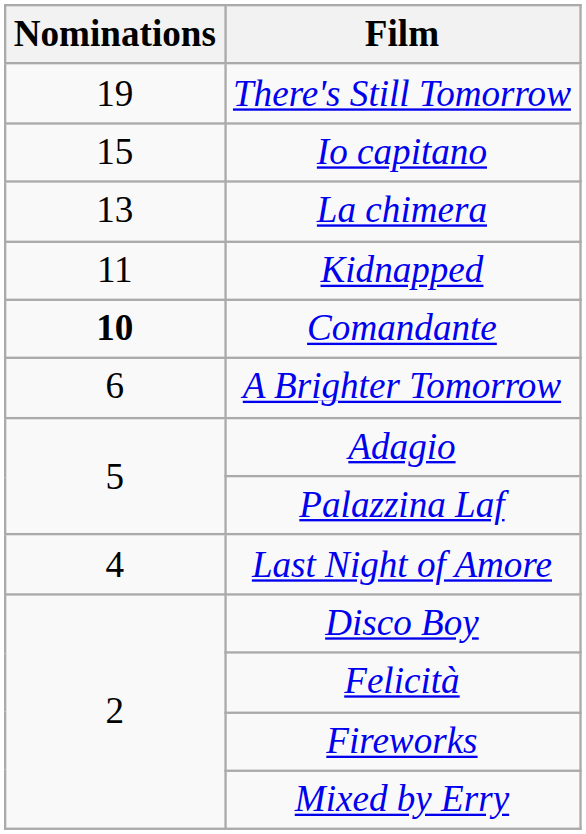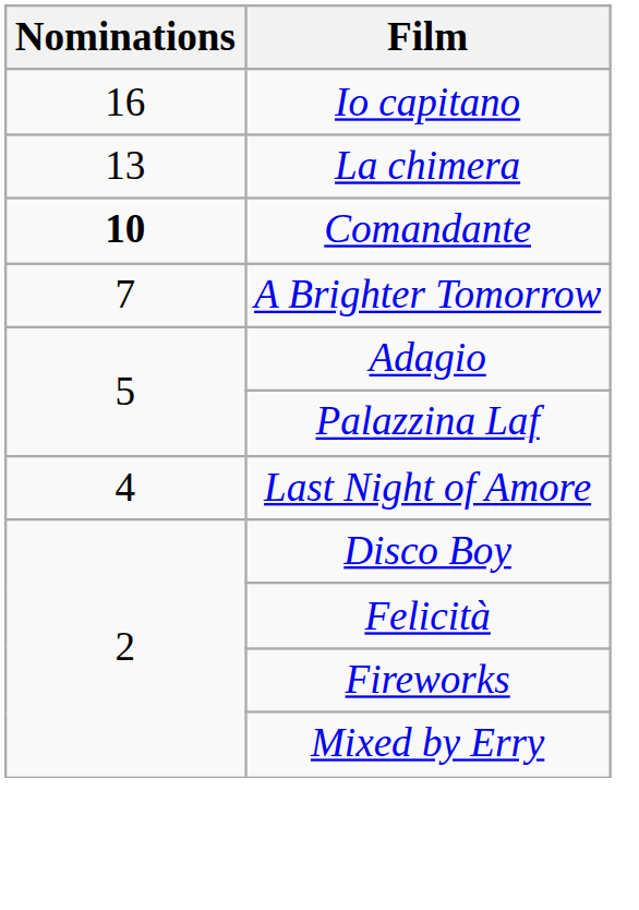 <table class="wikitable plainrowheaders" rowspan=2 style="text-align: center;" border="2" background: #f6e39c;>
 <tr>
 <th scope="col" style="width:55px;">Nominations</th>
 <th scope="col" style="text-align:center;">Film</th>
 </tr>
 <tr>
-<td>19</td>
-<td><em><a href='#'>There's Still Tomorrow</a></em></td>
-</tr>
-<tr>
-<td>15</td>
+<td>16</td>
 <td><em><a href='#'>Io capitano</a></em></td>
 </tr>
 <tr>
 <td>13</td>
 <td><em><a href='#'>La chimera</a></em></td>
 </tr>
 <tr>
-<td>11</td>
-<td><em><a href='#'>Kidnapped</a></em></td>
-</tr>
-<tr>
 <td><strong>10</strong></td>
 <td><em><a href='#'>Comandante</a></em></td>
 </tr>
 <tr>
-<td>6</td>
+<td>7</td>
 <td><em><a href='#'>A Brighter Tomorrow</a></em></td>
 </tr>
 <tr>
 <td rowspan="2">5</td>
 <td><em><a href='#'>Adagio</a></em></td>
 </tr>
 <tr>
 <td><em><a href='#'>Palazzina Laf</a></em></td>
 </tr>
 <tr>
 <td>4</td>
 <td><em><a href='#'>Last Night of Amore</a></em></td>
 </tr>
 <tr>
 <td rowspan="4">2</td>
 <td><em><a href='#'>Disco Boy</a></em></td>
 </tr>
 <tr>
 <td><em><a href='#'>Felicità</a></em></td>
 </tr>
 <tr>
 <td><em><a href='#'>Fireworks</a></em></td>
 </tr>
 <tr>
 <td><em><a href='#'>Mixed by Erry</a></em></td>
 </tr>
 </table>
